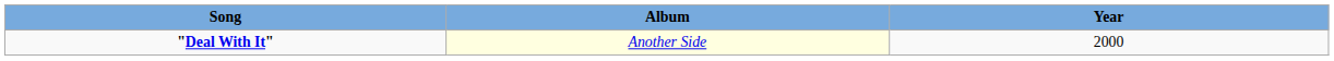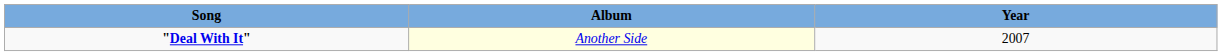 <table class="wikitable" style="margin:0.5em auto; clear:both; font-size:.9em; text-align:center; width:100%">
 <tr>
 <th width="500" style="background: #7ad;">Song</th>
 <th width="500" style="background: #7ad;">Album</th>
 <th width="500" style="background: #7ad;">Year</th>
 </tr>
 <tr>
 <td><strong>"<a href='#'>Deal With It</a>"</strong></td>
 <td style="background: lightyellow;"><em><a href='#'>Another Side</a></em></td>
-<td>2000</td>
+<td>2007</td>
 </tr>
 </table>
